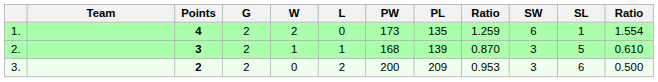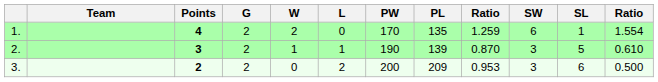 <table class=wikitable style="text-align:center">
 <tr style="background: #DCDCDC">
 <th width="25"></th>
 <th width="200">Team</th>
 <th width="60">Points</th>
 <th width="60">G</th>
 <th width="60">W</th>
 <th width="60">L</th>
 <th width="60">PW</th>
 <th width="60">PL</th>
 <th width="60">Ratio</th>
 <th width="60">SW</th>
 <th width="60">SL</th>
 <th width="60">Ratio</th>
 </tr>
 <tr style="background: #AAFFAA">
 <td>1.</td>
 <td align=left></td>
 <td><strong>4</strong></td>
 <td>2</td>
 <td>2</td>
 <td>0</td>
-<td>173</td>
+<td>170</td>
 <td>135</td>
 <td>1.259</td>
 <td>6</td>
 <td>1</td>
 <td>1.554</td>
 </tr>
 <tr style="background: #AAFFAA">
 <td>2.</td>
 <td align=left></td>
 <td><strong>3</strong></td>
 <td>2</td>
 <td>1</td>
 <td>1</td>
-<td>168</td>
+<td>190</td>
 <td>139</td>
 <td>0.870</td>
 <td>3</td>
 <td>5</td>
 <td>0.610</td>
 </tr>
 <tr style="background: #EEFFEE">
 <td>3.</td>
 <td align=left></td>
 <td><strong>2</strong></td>
 <td>2</td>
 <td>0</td>
 <td>2</td>
 <td>200</td>
 <td>209</td>
 <td>0.953</td>
 <td>3</td>
 <td>6</td>
 <td>0.500</td>
 </tr>
 </table>
